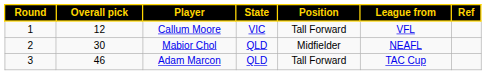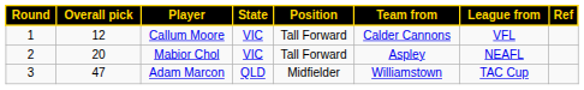 <table class="wikitable" style="text-align:center; font-size:100%; width:60%;">
 <tr>
 <th style="background:black; border: solid gold 2px; color:gold;">Round</th>
 <th style="background:black; border: solid gold 2px; color:gold;">Overall pick</th>
 <th style="background:black; border: solid gold 2px; color:gold;">Player</th>
 <th style="background:black; border: solid gold 2px; color:gold;">State</th>
 <th style="background:black; border: solid gold 2px; color:gold;">Position</th>
+<th style="background:black; border: solid gold 2px; color:gold;">Team from</th>
 <th style="background:black; border: solid gold 2px; color:gold;">League from</th>
 <th style="background:black; border: solid gold 2px; color:gold;">Ref</th>
 </tr>
 <tr>
 <td>1</td>
 <td>12</td>
 <td><a href='#'>Callum Moore</a></td>
 <td><a href='#'>VIC</a></td>
 <td>Tall Forward</td>
+<td><a href='#'>Calder Cannons</a></td>
 <td><a href='#'>VFL</a></td>
 <td></td>
 </tr>
 <tr>
 <td>2</td>
-<td>30</td>
+<td>20</td>
 <td><a href='#'>Mabior Chol</a></td>
-<td><a href='#'>QLD</a></td>
-<td>Midfielder</td>
+<td><a href='#'>VIC</a></td>
+<td>Tall Forward</td>
+<td><a href='#'>Aspley</a></td>
 <td><a href='#'>NEAFL</a></td>
 <td></td>
 </tr>
 <tr>
 <td>3</td>
-<td>46</td>
+<td>47</td>
 <td><a href='#'>Adam Marcon</a></td>
 <td><a href='#'>QLD</a></td>
-<td>Tall Forward</td>
+<td>Midfielder</td>
+<td><a href='#'>Williamstown</a></td>
 <td><a href='#'>TAC Cup</a></td>
 <td></td>
 </tr>
 </table>
